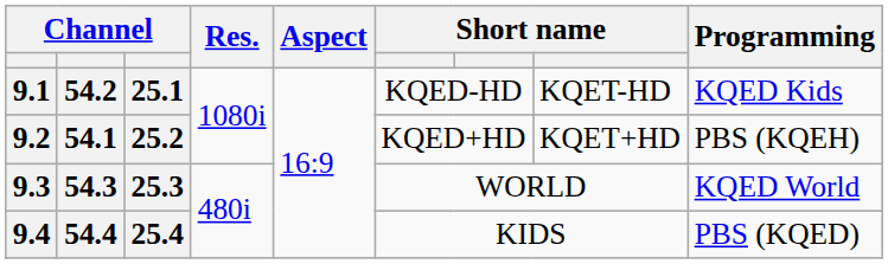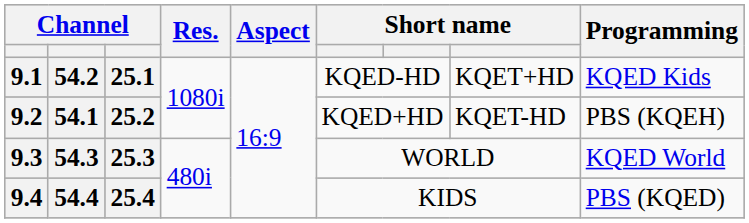 <table class="wikitable">
 <tr>
 <th scope = "col" colspan="3"><a href='#'>Channel</a></th>
 <th scope = "col" rowspan="2"><a href='#'>Res.</a></th>
 <th scope = "col" rowspan="2"><a href='#'>Aspect</a></th>
 <th scope = "col" colspan="3">Short name</th>
 <th scope = "col" rowspan="2">Programming</th>
 </tr>
 <tr>
 <th scope = "col"></th>
 <th></th>
 <th></th>
 <th scope = "col"></th>
 <th></th>
 <th></th>
 </tr>
 <tr>
 <th scope = "row">9.1</th>
 <th>54.2</th>
 <th>25.1</th>
 <td rowspan="2"><a href='#'>1080i</a></td>
 <td rowspan="4"><a href='#'>16:9</a></td>
 <td colspan="2" style="text-align: center;">KQED-HD</td>
-<td>KQET-HD</td>
+<td>KQET+HD</td>
 <td><a href='#'>KQED Kids</a></td>
 </tr>
 <tr>
 <th scope = "row">9.2</th>
 <th>54.1</th>
 <th>25.2</th>
 <td colspan="2" style="text-align: center;">KQED+HD</td>
-<td>KQET+HD</td>
+<td>KQET-HD</td>
 <td>PBS (KQEH)</td>
 </tr>
 <tr>
 <th scope = "row">9.3</th>
 <th>54.3</th>
 <th>25.3</th>
 <td rowspan="2"><a href='#'>480i</a></td>
 <td colspan="3" style="text-align: center;">WORLD</td>
 <td><a href='#'>KQED World</a></td>
 </tr>
 <tr>
 <th scope = "row">9.4</th>
 <th>54.4</th>
 <th>25.4</th>
 <td colspan="3" style="text-align: center;">KIDS</td>
 <td><a href='#'>PBS</a> (KQED)</td>
 </tr>
 </table>
